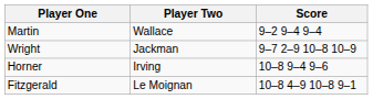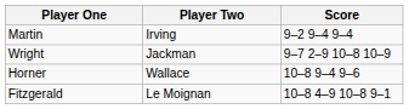 <table class="wikitable">
 <tr>
 <th width=170>Player One</th>
 <th width=170>Player Two</th>
 <th width=150>Score</th>
 </tr>
 <tr>
 <td> Martin</td>
-<td> Wallace</td>
+<td> Irving</td>
 <td>9–2 9–4 9–4</td>
 </tr>
 <tr>
 <td> Wright</td>
 <td> Jackman</td>
 <td>9–7 2–9 10–8 10–9</td>
 </tr>
 <tr>
 <td> Horner</td>
-<td> Irving</td>
+<td> Wallace</td>
 <td>10–8 9–4 9–6</td>
 </tr>
 <tr>
 <td> Fitzgerald</td>
 <td> Le Moignan</td>
 <td>10–8 4–9 10–8 9–1</td>
 </tr>
 </table>
